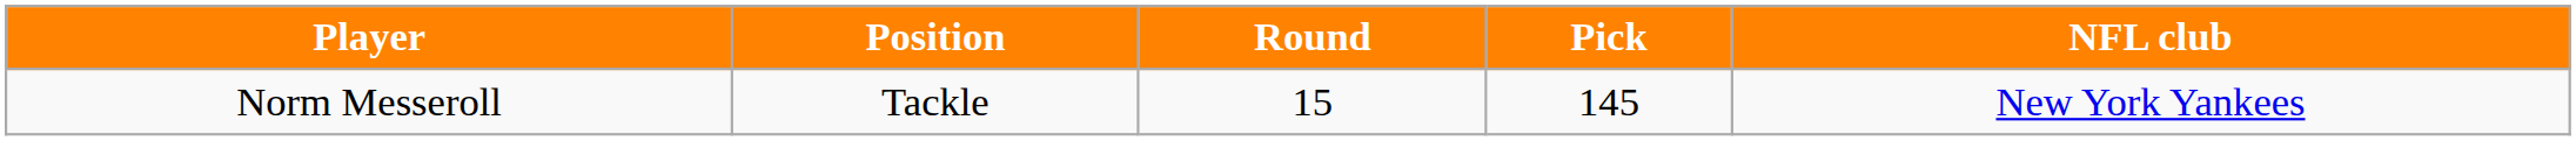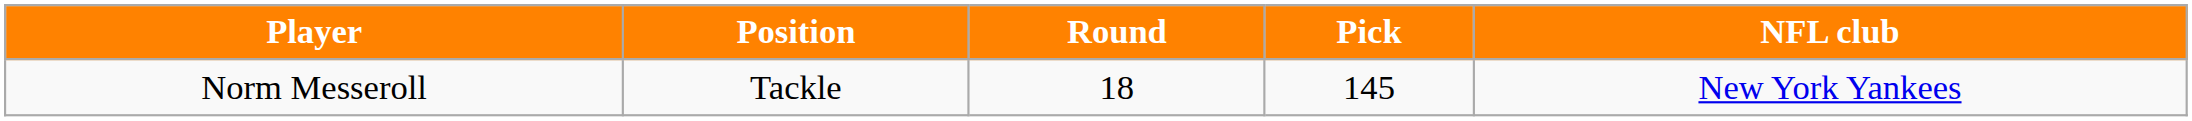 <table class="wikitable" width="80%">
 <tr align="center"  style="background:#FF8200;color:#FFFFFF;">
 <td><strong>Player</strong></td>
 <td><strong>Position</strong></td>
 <td><strong>Round</strong></td>
 <td><strong>Pick</strong></td>
 <td><strong>NFL club</strong></td>
 </tr>
 <tr align="center" bgcolor="">
 <td>Norm Messeroll</td>
 <td>Tackle</td>
-<td>15</td>
+<td>18</td>
 <td>145</td>
 <td><a href='#'>New York Yankees</a></td>
 </tr>
 </table>
